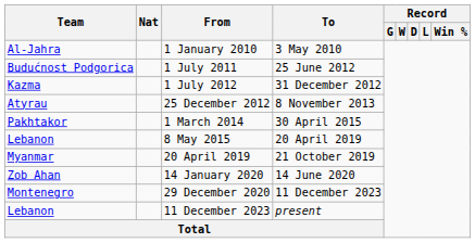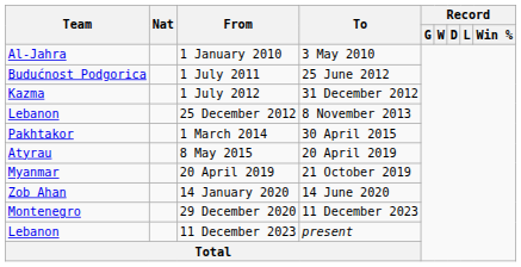 <table class="wikitable" style="text-align: center">
 <tr>
 <th rowspan="2">Team</th>
 <th rowspan="2">Nat</th>
 <th rowspan="2">From</th>
 <th rowspan="2">To</th>
 <th colspan="5">Record</th>
 </tr>
 <tr>
 <th>G</th>
 <th>W</th>
 <th>D</th>
 <th>L</th>
 <th>Win %</th>
 </tr>
 <tr>
 <td align=left><a href='#'>Al-Jahra</a></td>
 <td align=left></td>
 <td align=left>1 January 2010</td>
 <td align=left>3 May 2010<br></td>
 </tr>
 <tr>
 <td align=left><a href='#'>Budućnost Podgorica</a></td>
 <td align=left></td>
 <td align=left>1 July 2011</td>
 <td align=left>25 June 2012<br></td>
 </tr>
 <tr>
 <td align=left><a href='#'>Kazma</a></td>
 <td align=left></td>
 <td align=left>1 July 2012</td>
 <td align=left>31 December 2012<br></td>
 </tr>
 <tr>
-<td align=left><a href='#'>Atyrau</a></td>
+<td align=left><a href='#'>Lebanon</a></td>
 <td align=left></td>
 <td align=left>25 December 2012</td>
 <td align=left>8 November 2013<br></td>
 </tr>
 <tr>
 <td align=left><a href='#'>Pakhtakor</a></td>
 <td align=left></td>
 <td align=left>1 March 2014</td>
 <td align=left>30 April 2015<br></td>
 </tr>
 <tr>
-<td align=left><a href='#'>Lebanon</a></td>
+<td align=left><a href='#'>Atyrau</a></td>
 <td align=left></td>
 <td align=left>8 May 2015</td>
 <td align=left>20 April 2019<br></td>
 </tr>
 <tr>
 <td align=left><a href='#'>Myanmar</a></td>
 <td align=left></td>
 <td align=left>20 April 2019</td>
 <td align=left>21 October 2019<br></td>
 </tr>
 <tr>
 <td align=left><a href='#'>Zob Ahan</a></td>
 <td align=left></td>
 <td align=left>14 January 2020</td>
 <td align=left>14 June 2020<br></td>
 </tr>
 <tr>
 <td align=left><a href='#'>Montenegro</a></td>
 <td align=left></td>
 <td align=left>29 December 2020</td>
 <td align=left>11 December 2023<br></td>
 </tr>
 <tr>
 <td align=left><a href='#'>Lebanon</a></td>
 <td align=left></td>
 <td align=left>11 December 2023</td>
 <td align=left><em>present</em><br></td>
 </tr>
 <tr>
 <th colspan=4>Total<br></th>
 </tr>
 </table>
